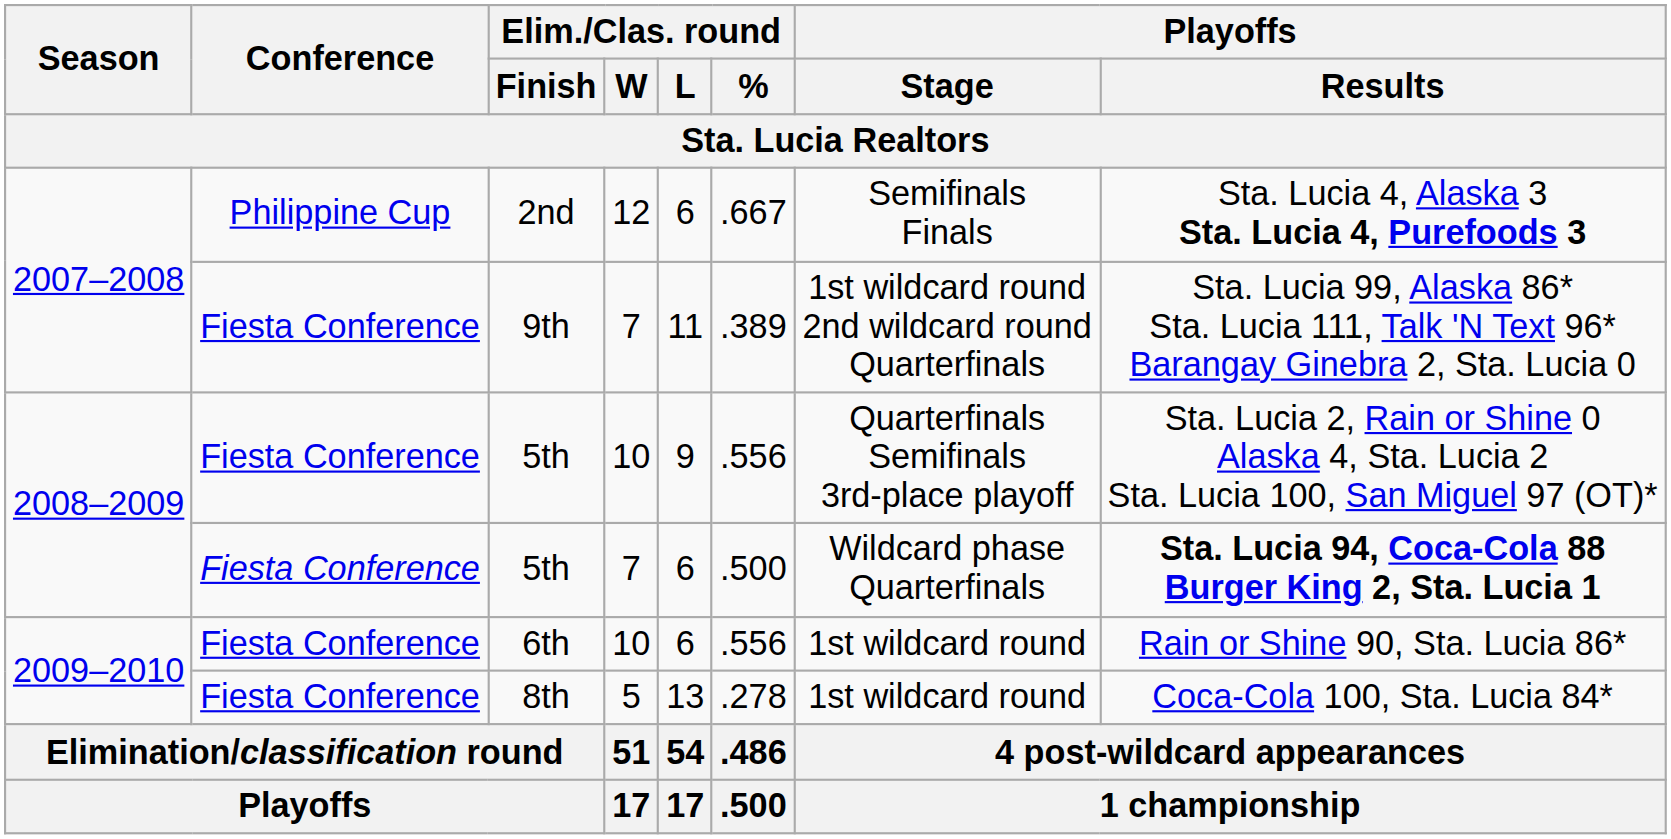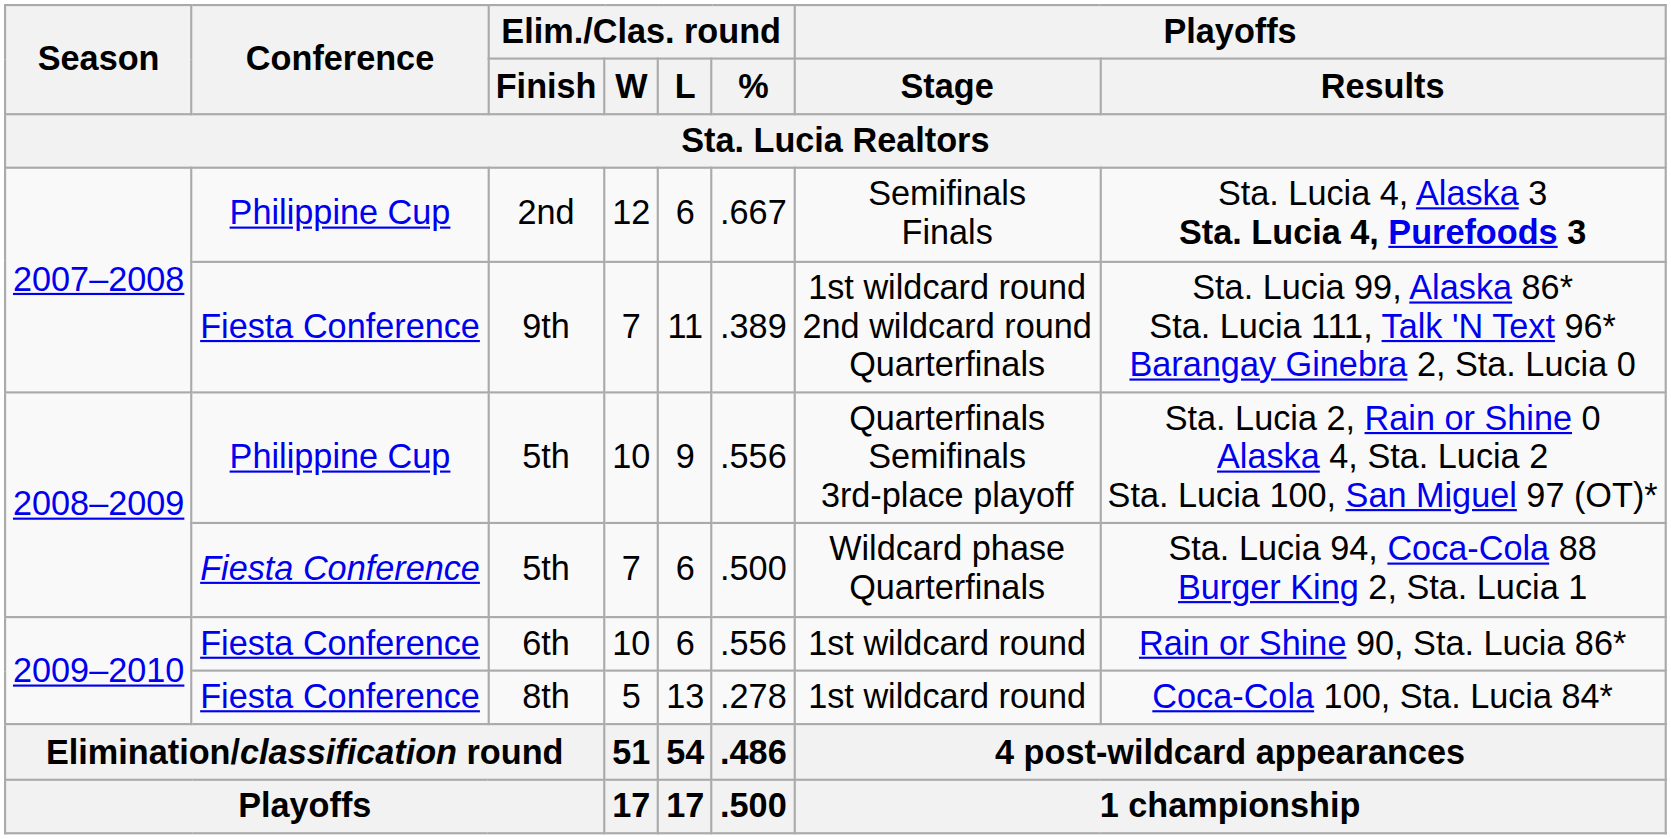 <table class=wikitable style="text-align:center;">
 <tr>
 <th rowspan=2>Season</th>
 <th rowspan=2>Conference</th>
 <th colspan=4>Elim./Clas. round</th>
 <th colspan=2>Playoffs</th>
 </tr>
 <tr>
 <th>Finish</th>
 <th>W</th>
 <th>L</th>
 <th>%</th>
 <th>Stage</th>
 <th>Results</th>
 </tr>
 <tr>
 <th colspan=8>Sta. Lucia Realtors</th>
 </tr>
 <tr>
 <td rowspan=2><a href='#'>2007–2008</a></td>
 <td><a href='#'>Philippine Cup</a></td>
 <td>2nd</td>
 <td>12</td>
 <td>6</td>
 <td>.667</td>
 <td>Semifinals<br>Finals</td>
 <td>Sta. Lucia 4, <a href='#'>Alaska</a> 3<br><strong>Sta. Lucia 4, <a href='#'>Purefoods</a> 3</strong></td>
 </tr>
 <tr>
 <td><a href='#'>Fiesta Conference</a></td>
 <td>9th</td>
 <td>7</td>
 <td>11</td>
 <td>.389</td>
 <td>1st wildcard round<br>2nd wildcard round<br>Quarterfinals</td>
 <td>Sta. Lucia 99, <a href='#'>Alaska</a> 86*<br>Sta. Lucia 111, <a href='#'>Talk 'N Text</a> 96*<br><a href='#'>Barangay Ginebra</a> 2, Sta. Lucia 0</td>
 </tr>
 <tr>
 <td rowspan=2><a href='#'>2008–2009</a></td>
-<td><a href='#'>Fiesta Conference</a></td>
+<td><a href='#'>Philippine Cup</a></td>
 <td>5th</td>
 <td>10</td>
 <td>9</td>
 <td>.556</td>
 <td>Quarterfinals<br>Semifinals<br>3rd-place playoff</td>
 <td>Sta. Lucia 2, <a href='#'>Rain or Shine</a> 0<br> <a href='#'>Alaska</a> 4, Sta. Lucia 2<br> Sta. Lucia 100, <a href='#'>San Miguel</a> 97 (OT)*</td>
 </tr>
 <tr>
 <td><em><a href='#'>Fiesta Conference</a></em></td>
 <td>5th</td>
 <td>7</td>
 <td>6</td>
 <td>.500</td>
 <td>Wildcard phase<br>Quarterfinals</td>
-<td><strong>Sta. Lucia 94, <a href='#'>Coca-Cola</a> 88<br><a href='#'>Burger King</a> 2, Sta. Lucia 1</strong></td>
+<td>Sta. Lucia 94, <a href='#'>Coca-Cola</a> 88<br><a href='#'>Burger King</a> 2, Sta. Lucia 1</td>
 </tr>
 <tr>
 <td rowspan=2><a href='#'>2009–2010</a></td>
 <td><a href='#'>Fiesta Conference</a></td>
 <td>6th</td>
 <td>10</td>
 <td>6</td>
 <td>.556</td>
 <td align=center>1st wildcard round</td>
 <td><a href='#'>Rain or Shine</a> 90, Sta. Lucia 86*</td>
 </tr>
 <tr>
 <td><a href='#'>Fiesta Conference</a></td>
 <td>8th</td>
 <td>5</td>
 <td>13</td>
 <td>.278</td>
 <td align=center>1st wildcard round</td>
 <td><a href='#'>Coca-Cola</a> 100, Sta. Lucia 84*</td>
 </tr>
 <tr>
 <th colspan=3>Elimination/<em>classification</em> round</th>
 <th>51</th>
 <th>54</th>
 <th>.486</th>
 <th colspan=2>4 post-wildcard appearances</th>
 </tr>
 <tr>
 <th colspan=3>Playoffs</th>
 <th>17</th>
 <th>17</th>
 <th>.500</th>
 <th colspan=2>1 championship</th>
 </tr>
 </table>
